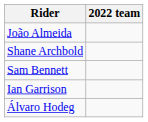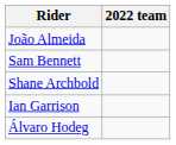 <table class="wikitable">
 <tr>
 <th>Rider</th>
 <th>2022 team</th>
 </tr>
 <tr>
 <td><a href='#'>João Almeida</a></td>
 <td></td>
 </tr>
 <tr>
-<td><a href='#'>Shane Archbold</a></td>
+<td><a href='#'>Sam Bennett</a></td>
 <td></td>
 </tr>
 <tr>
-<td><a href='#'>Sam Bennett</a></td>
+<td><a href='#'>Shane Archbold</a></td>
 <td></td>
 </tr>
 <tr>
 <td><a href='#'>Ian Garrison</a></td>
 <td></td>
 </tr>
 <tr>
 <td><a href='#'>Álvaro Hodeg</a></td>
 <td></td>
 </tr>
 </table>
